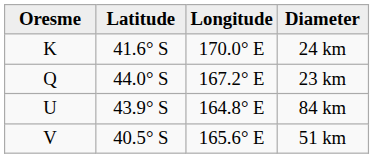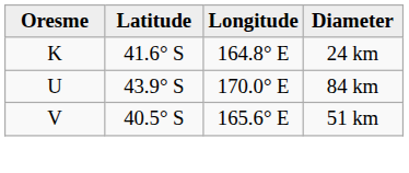 <table class="wikitable">
 <tr>
 <th width="25%" style="background:#eeeeee;">Oresme</th>
 <th width="25%" style="background:#eeeeee;">Latitude</th>
 <th width="25%" style="background:#eeeeee;">Longitude</th>
 <th width="25%" style="background:#eeeeee;">Diameter</th>
 </tr>
 <tr>
 <td align="center">K</td>
 <td align="center">41.6° S</td>
-<td align="center">170.0° E</td>
+<td align="center">164.8° E</td>
 <td align="center">24 km</td>
-</tr>
-<tr>
-<td align="center">Q</td>
-<td align="center">44.0° S</td>
-<td align="center">167.2° E</td>
-<td align="center">23 km</td>
 </tr>
 <tr>
 <td align="center">U</td>
 <td align="center">43.9° S</td>
-<td align="center">164.8° E</td>
+<td align="center">170.0° E</td>
 <td align="center">84 km</td>
 </tr>
 <tr>
 <td align="center">V</td>
 <td align="center">40.5° S</td>
 <td align="center">165.6° E</td>
 <td align="center">51 km</td>
 </tr>
 </table>
